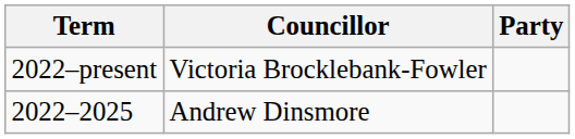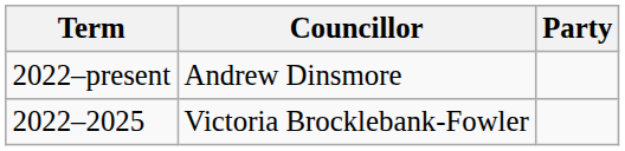 <table class="wikitable">
 <tr>
 <th>Term</th>
 <th>Councillor</th>
 <th colspan=2>Party</th>
 </tr>
 <tr>
 <td>2022–present</td>
-<td>Victoria Brocklebank-Fowler</td>
+<td>Andrew Dinsmore</td>
 <td></td>
 </tr>
 <tr>
 <td>2022–2025</td>
-<td>Andrew Dinsmore</td>
+<td>Victoria Brocklebank-Fowler</td>
 <td></td>
 </tr>
 </table>
